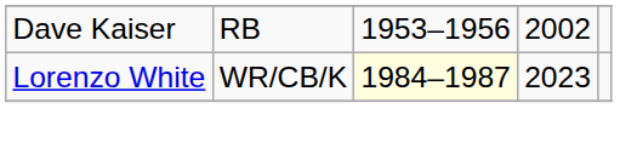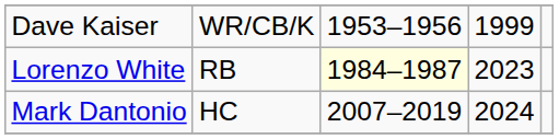 <table class="wikitable">
 <tr>
 </tr>
 <tr>
 <td>Dave Kaiser</td>
-<td>RB</td>
+<td>WR/CB/K</td>
 <td>1953–1956</td>
-<td>2002</td>
+<td>1999</td>
 <td></td>
 </tr>
 <tr>
 <td><a href='#'>Lorenzo White</a></td>
-<td>WR/CB/K</td>
+<td>RB</td>
 <td style="background: lightyellow;">1984–1987</td>
 <td>2023</td>
 <td></td>
 </tr>
 <tr>
+<td><a href='#'>Mark Dantonio</a></td>
+<td>HC</td>
+<td>2007–2019</td>
+<td>2024</td>
+<td></td>
+</tr>
+<tr>
 </tr>
 </table>
